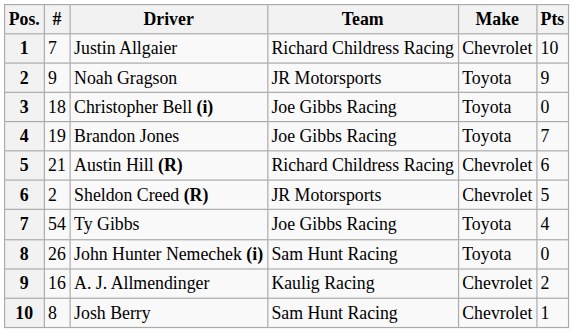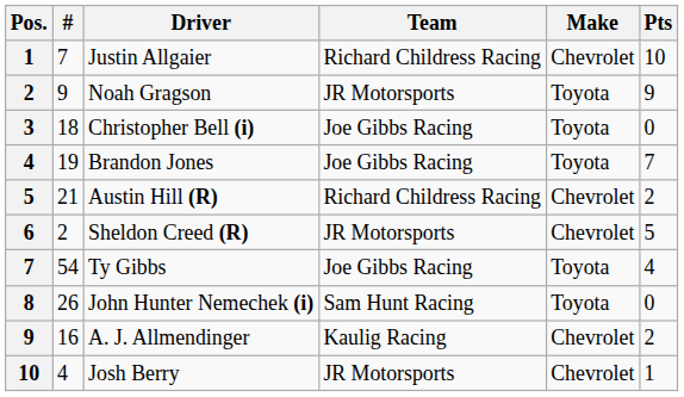 <table class="wikitable" style="font-size:95%">
 <tr>
 <th>Pos.</th>
 <th>#</th>
 <th>Driver</th>
 <th>Team</th>
 <th>Make</th>
 <th>Pts</th>
 </tr>
 <tr>
 <th>1</th>
 <td>7</td>
 <td>Justin Allgaier</td>
 <td>Richard Childress Racing</td>
 <td>Chevrolet</td>
 <td>10</td>
 </tr>
 <tr>
 <th>2</th>
 <td>9</td>
 <td>Noah Gragson</td>
 <td>JR Motorsports</td>
 <td>Toyota</td>
 <td>9</td>
 </tr>
 <tr>
 <th>3</th>
 <td>18</td>
 <td>Christopher Bell <strong>(i)</strong></td>
 <td>Joe Gibbs Racing</td>
 <td>Toyota</td>
 <td>0</td>
 </tr>
 <tr>
 <th>4</th>
 <td>19</td>
 <td>Brandon Jones</td>
 <td>Joe Gibbs Racing</td>
 <td>Toyota</td>
 <td>7</td>
 </tr>
 <tr>
 <th>5</th>
 <td>21</td>
 <td>Austin Hill <strong>(R)</strong></td>
 <td>Richard Childress Racing</td>
 <td>Chevrolet</td>
-<td>6</td>
+<td>2</td>
 </tr>
 <tr>
 <th>6</th>
 <td>2</td>
 <td>Sheldon Creed <strong>(R)</strong></td>
 <td>JR Motorsports</td>
 <td>Chevrolet</td>
 <td>5</td>
 </tr>
 <tr>
 <th>7</th>
 <td>54</td>
 <td>Ty Gibbs</td>
 <td>Joe Gibbs Racing</td>
 <td>Toyota</td>
 <td>4</td>
 </tr>
 <tr>
 <th>8</th>
 <td>26</td>
 <td>John Hunter Nemechek <strong>(i)</strong></td>
 <td>Sam Hunt Racing</td>
 <td>Toyota</td>
 <td>0</td>
 </tr>
 <tr>
 <th>9</th>
 <td>16</td>
 <td>A. J. Allmendinger</td>
 <td>Kaulig Racing</td>
 <td>Chevrolet</td>
 <td>2</td>
 </tr>
 <tr>
 <th>10</th>
-<td>8</td>
+<td>4</td>
 <td>Josh Berry</td>
-<td>Sam Hunt Racing</td>
+<td>JR Motorsports</td>
 <td>Chevrolet</td>
 <td>1</td>
 </tr>
 </table>
